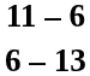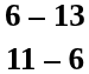 <table style="text-align:center">
 <tr>
 <th width=200></th>
 <th width=100></th>
 <th width=200></th>
 </tr>
 <tr>
 <td align=right></td>
-<td><strong>11 – 6</strong></td>
+<td><strong>6 – 13</strong></td>
 <td align=left></td>
 </tr>
 <tr>
 <td align=right></td>
-<td><strong>6 – 13</strong></td>
+<td><strong>11 – 6</strong></td>
 <td align=left></td>
 </tr>
 </table>
